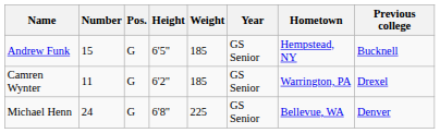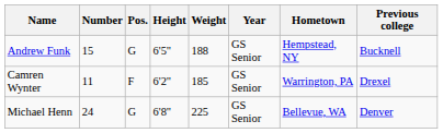 <table class="wikitable sortable" border="1">
 <tr>
 <th>Name</th>
 <th>Number</th>
 <th>Pos.</th>
 <th>Height</th>
 <th>Weight</th>
 <th>Year</th>
 <th>Hometown</th>
 <th class="unsortable">Previous college</th>
 </tr>
 <tr>
 <td><a href='#'>Andrew Funk</a></td>
 <td>15</td>
 <td>G</td>
 <td>6'5"</td>
-<td>185</td>
+<td>188</td>
 <td>GS Senior</td>
 <td><a href='#'>Hempstead, NY</a></td>
 <td><a href='#'>Bucknell</a></td>
 </tr>
 <tr>
 <td>Camren Wynter</td>
 <td>11</td>
-<td>G</td>
+<td>F</td>
 <td>6'2"</td>
 <td>185</td>
 <td>GS Senior</td>
 <td><a href='#'>Warrington, PA</a></td>
 <td><a href='#'>Drexel</a></td>
 </tr>
 <tr>
 <td>Michael Henn</td>
 <td>24</td>
 <td>G</td>
 <td>6'8"</td>
 <td>225</td>
 <td>GS Senior</td>
 <td><a href='#'>Bellevue, WA</a></td>
 <td><a href='#'>Denver</a></td>
 </tr>
 </table>
